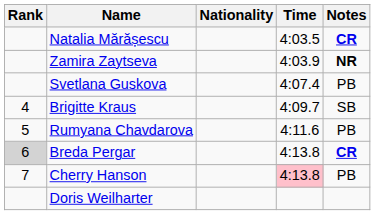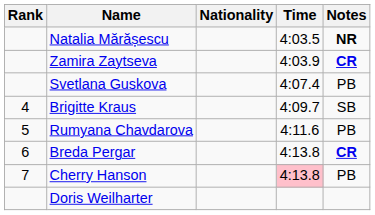 <table class="wikitable sortable" style="text-align:center">
 <tr>
 <th>Rank</th>
 <th>Name</th>
 <th>Nationality</th>
 <th>Time</th>
 <th>Notes</th>
 </tr>
 <tr>
 <td></td>
 <td align="left"><a href='#'>Natalia Mărășescu</a></td>
 <td align=left></td>
 <td>4:03.5</td>
-<td><strong><a href='#'>CR</a></strong></td>
+<td><strong>NR</strong></td>
 </tr>
 <tr>
 <td></td>
 <td align="left"><a href='#'>Zamira Zaytseva</a></td>
 <td align=left></td>
 <td>4:03.9</td>
-<td><strong>NR</strong></td>
+<td><strong><a href='#'>CR</a></strong></td>
 </tr>
 <tr>
 <td></td>
 <td align="left"><a href='#'>Svetlana Guskova</a></td>
 <td align=left></td>
 <td>4:07.4</td>
 <td>PB</td>
 </tr>
 <tr>
 <td>4</td>
 <td align="left"><a href='#'>Brigitte Kraus</a></td>
 <td align=left></td>
 <td>4:09.7</td>
 <td>SB</td>
 </tr>
 <tr>
 <td>5</td>
 <td align="left"><a href='#'>Rumyana Chavdarova</a></td>
 <td align=left></td>
 <td>4:11.6</td>
 <td>PB</td>
 </tr>
 <tr>
-<td style="background: lightgrey;">6</td>
+<td>6</td>
 <td align="left"><a href='#'>Breda Pergar</a></td>
 <td align=left></td>
 <td>4:13.8</td>
 <td><strong><a href='#'>CR</a></strong></td>
 </tr>
 <tr>
 <td>7</td>
 <td align="left"><a href='#'>Cherry Hanson</a></td>
 <td align=left></td>
 <td style="background: pink;">4:13.8</td>
 <td>PB</td>
 </tr>
 <tr>
 <td></td>
 <td align="left"><a href='#'>Doris Weilharter</a></td>
 <td align=left></td>
 <td></td>
 <td></td>
 </tr>
 </table>
